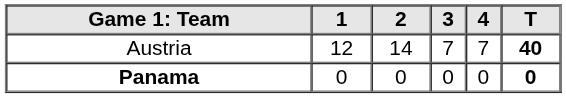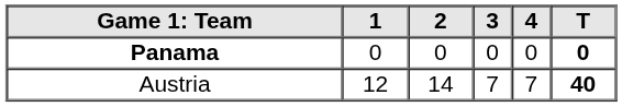 <table border=1 cellspacing=0 width=425 style="margin-left:3em;">
 <tr style="text-align:center; background-color:#e6e6e6;">
 <th>Game 1: Team</th>
 <th>1</th>
 <th>2</th>
 <th>3</th>
 <th>4</th>
 <th>T</th>
 </tr>
 <tr style="text-align:center">
+<th> Panama</th>
+<td>0</td>
+<td>0</td>
+<td>0</td>
+<td>0</td>
+<th>0</th>
+</tr>
+<tr style="text-align:center">
 <td> Austria</td>
 <td>12</td>
 <td>14</td>
 <td>7</td>
 <td>7</td>
 <th>40</th>
 </tr>
-<tr style="text-align:center">
-<th> Panama</th>
-<td>0</td>
-<td>0</td>
-<td>0</td>
-<td>0</td>
-<th>0</th>
-</tr>
 </table>
